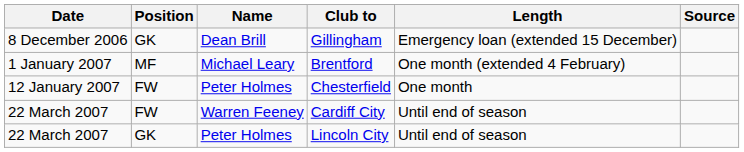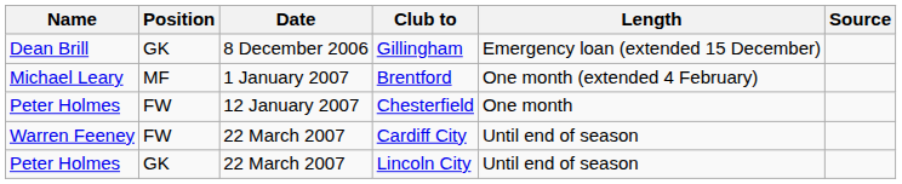 <table class="wikitable">
 <tr>
+<th>Name</th>
+<th>Position</th>
 <th>Date</th>
-<th>Position</th>
-<th>Name</th>
 <th>Club to</th>
 <th>Length</th>
 <th>Source</th>
 </tr>
 <tr>
+<td><a href='#'>Dean Brill</a></td>
+<td>GK</td>
 <td>8 December 2006</td>
-<td>GK</td>
-<td><a href='#'>Dean Brill</a></td>
 <td><a href='#'>Gillingham</a></td>
 <td>Emergency loan (extended 15 December)</td>
 <td></td>
 </tr>
 <tr>
+<td><a href='#'>Michael Leary</a></td>
+<td>MF</td>
 <td>1 January 2007</td>
-<td>MF</td>
-<td><a href='#'>Michael Leary</a></td>
 <td><a href='#'>Brentford</a></td>
 <td>One month (extended 4 February)</td>
 <td></td>
 </tr>
 <tr>
+<td><a href='#'>Peter Holmes</a></td>
+<td>FW</td>
 <td>12 January 2007</td>
-<td>FW</td>
-<td><a href='#'>Peter Holmes</a></td>
 <td><a href='#'>Chesterfield</a></td>
 <td>One month</td>
 <td></td>
 </tr>
 <tr>
+<td><a href='#'>Warren Feeney</a></td>
+<td>FW</td>
 <td>22 March 2007</td>
-<td>FW</td>
-<td><a href='#'>Warren Feeney</a></td>
 <td><a href='#'>Cardiff City</a></td>
 <td>Until end of season</td>
 <td></td>
 </tr>
 <tr>
+<td><a href='#'>Peter Holmes</a></td>
+<td>GK</td>
 <td>22 March 2007</td>
-<td>GK</td>
-<td><a href='#'>Peter Holmes</a></td>
 <td><a href='#'>Lincoln City</a></td>
 <td>Until end of season</td>
 <td></td>
 </tr>
 </table>
